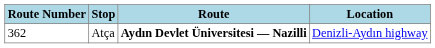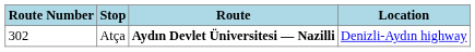 <table class="toccolours" border="1" cellpadding="3" style="border-collapse:collapse; margin: 0.2em auto;">
 <tr style="background:lightblue;">
 <th>Route Number</th>
 <th>Stop</th>
 <th>Route</th>
 <th>Location</th>
 </tr>
 <tr>
-<td>362</td>
+<td>302</td>
 <td>Atça</td>
 <td><strong>Aydın Devlet Üniversitesi — Nazilli</strong></td>
 <td><a href='#'>Denizli-Aydın highway</a></td>
 </tr>
 </table>
